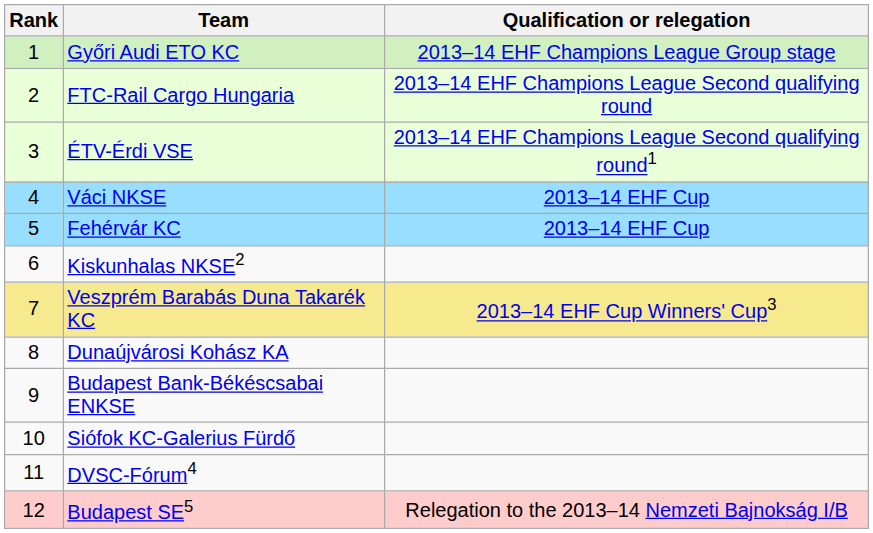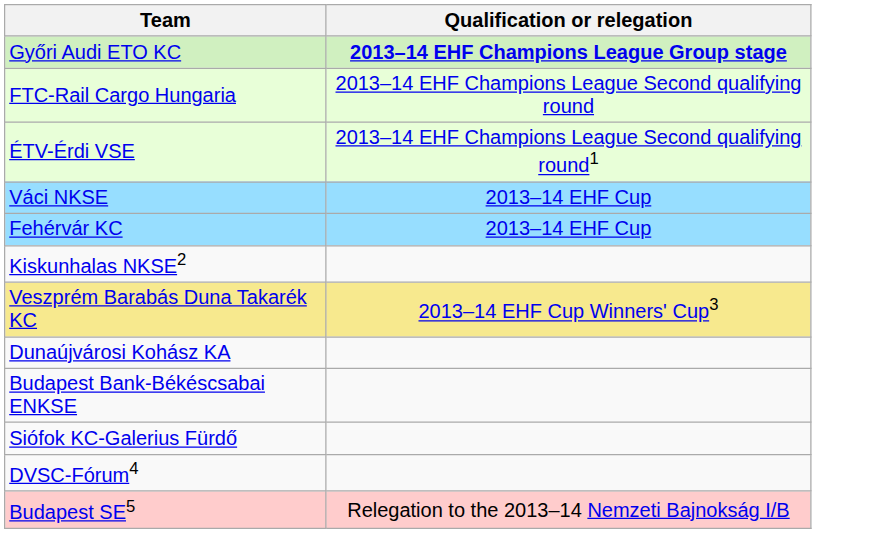 <table class="wikitable">
 <tr>
-<th>Rank</th>
 <th>Team</th>
 <th>Qualification or relegation</th>
 </tr>
 <tr>
-<td align="center" bgcolor=#D0F0C0>1</td>
 <td width=250 align="left" bgcolor=#D0F0C0><a href='#'>Győri Audi ETO KC</a></td>
-<td width=380 align="center" bgcolor=#D0F0C0><a href='#'>2013–14 EHF Champions League Group stage</a></td>
+<td width=380 align="center" bgcolor=#D0F0C0><strong><a href='#'>2013–14 EHF Champions League Group stage</a></strong></td>
 </tr>
 <tr>
-<td align="center" bgcolor=#E8FFD8>2</td>
 <td align="left" bgcolor=#E8FFD8><a href='#'>FTC-Rail Cargo Hungaria</a></td>
 <td align="center" bgcolor=#E8FFD8><a href='#'>2013–14 EHF Champions League Second qualifying round</a></td>
 </tr>
 <tr>
-<td align="center" bgcolor=#E8FFD8>3</td>
 <td align="left" bgcolor=#E8FFD8><a href='#'>ÉTV-Érdi VSE</a></td>
 <td align="center" bgcolor=#E8FFD8><a href='#'>2013–14 EHF Champions League Second qualifying round</a><sup>1</sup></td>
 </tr>
 <tr>
-<td align="center" bgcolor=#97DEFF>4</td>
 <td align="left" bgcolor=#97DEFF><a href='#'>Váci NKSE</a></td>
 <td align="center" bgcolor=#97DEFF><a href='#'>2013–14 EHF Cup</a></td>
 </tr>
 <tr>
-<td align="center" bgcolor=#97DEFF>5</td>
 <td align="left" bgcolor=#97DEFF><a href='#'>Fehérvár KC</a></td>
 <td align="center" bgcolor=#97DEFF><a href='#'>2013–14 EHF Cup</a></td>
 </tr>
 <tr>
-<td align="center" bgcolor=>6</td>
 <td align="left" bgcolor=><a href='#'>Kiskunhalas NKSE</a><sup>2</sup></td>
 <td align="center" bgcolor=></td>
 </tr>
 <tr>
-<td align="center" bgcolor=#F7E98E>7</td>
 <td align="left" bgcolor=#F7E98E><a href='#'>Veszprém Barabás Duna Takarék KC</a></td>
 <td align="center" bgcolor=#F7E98E><a href='#'>2013–14 EHF Cup Winners' Cup</a><sup>3</sup></td>
 </tr>
 <tr>
-<td align="center" bgcolor=>8</td>
 <td align="left" bgcolor=><a href='#'>Dunaújvárosi Kohász KA</a></td>
 <td align="center" bgcolor=></td>
 </tr>
 <tr>
-<td align="center" bgcolor=>9</td>
 <td align="left" bgcolor=><a href='#'>Budapest Bank-Békéscsabai ENKSE</a></td>
 <td align="center" bgcolor=></td>
 </tr>
 <tr>
-<td align="center" bgcolor=>10</td>
 <td align="left" bgcolor=><a href='#'>Siófok KC-Galerius Fürdő</a></td>
 <td align="center" bgcolor=></td>
 </tr>
 <tr>
-<td align="center" bgcolor=>11</td>
 <td align="left" bgcolor=><a href='#'>DVSC-Fórum</a><sup>4</sup></td>
 <td align="center" bgcolor=></td>
 </tr>
 <tr>
-<td align="center" bgcolor=#FFCCCC>12</td>
 <td align="left" bgcolor=#FFCCCC><a href='#'>Budapest SE</a><sup>5</sup></td>
 <td align="center" bgcolor=#FFCCCC>Relegation to the 2013–14 <a href='#'>Nemzeti Bajnokság I/B</a></td>
 </tr>
 </table>
